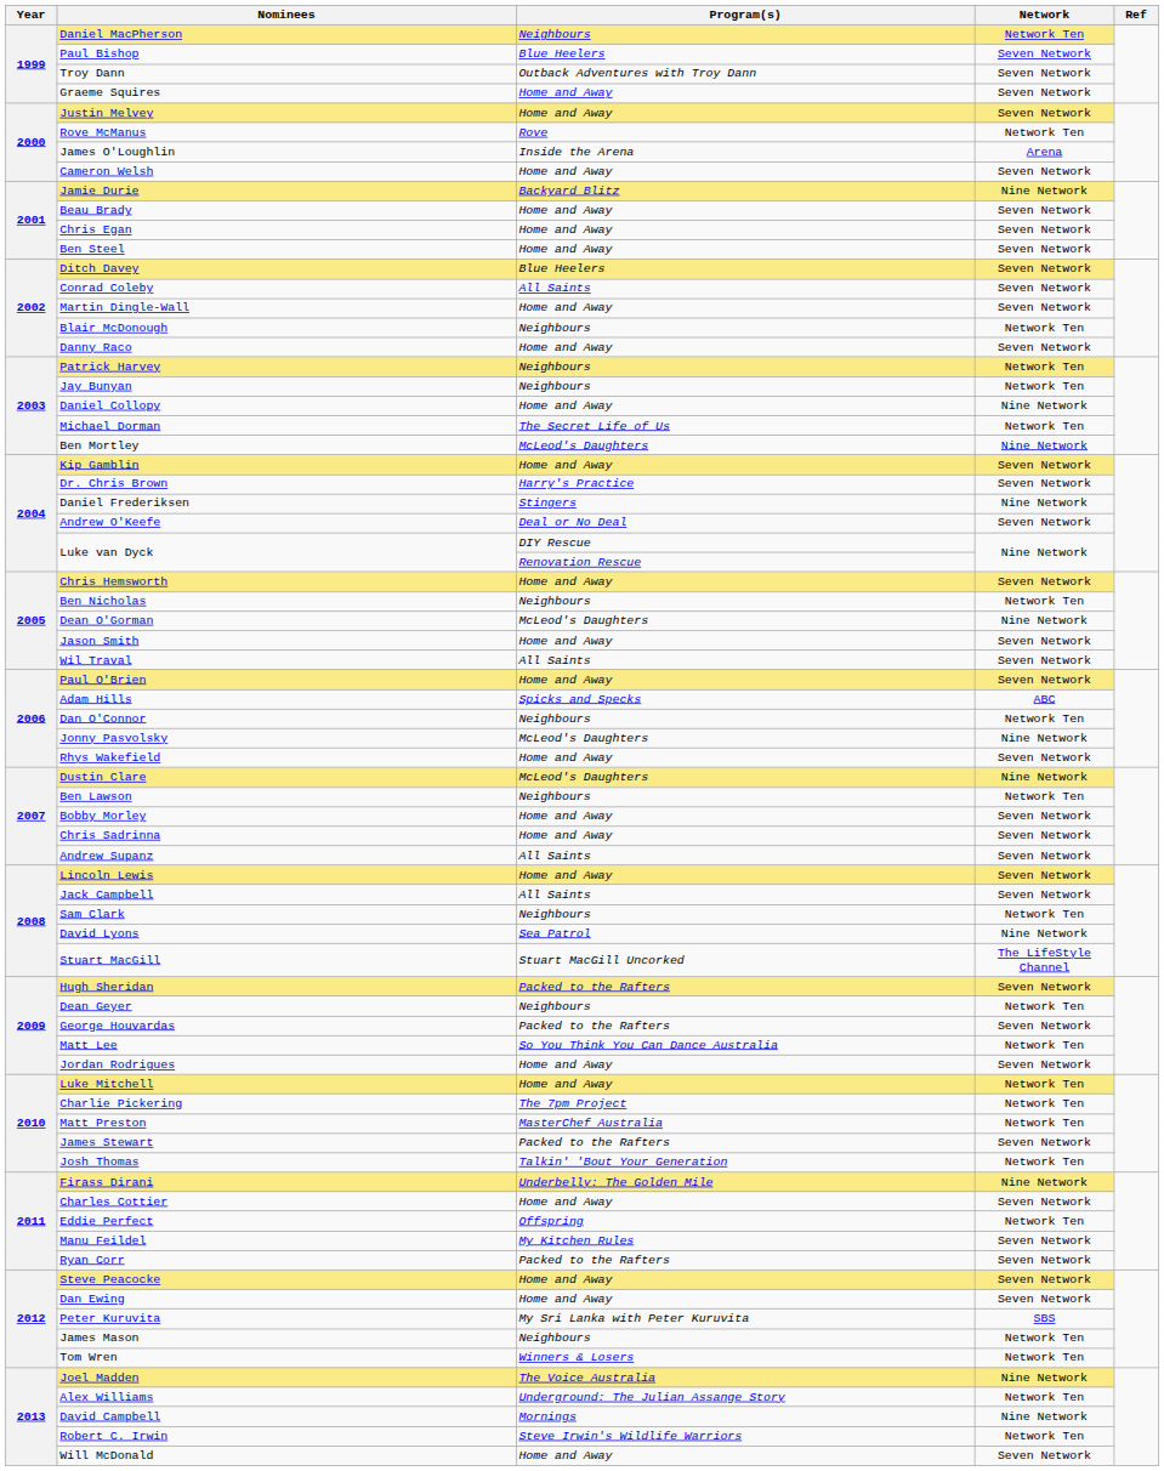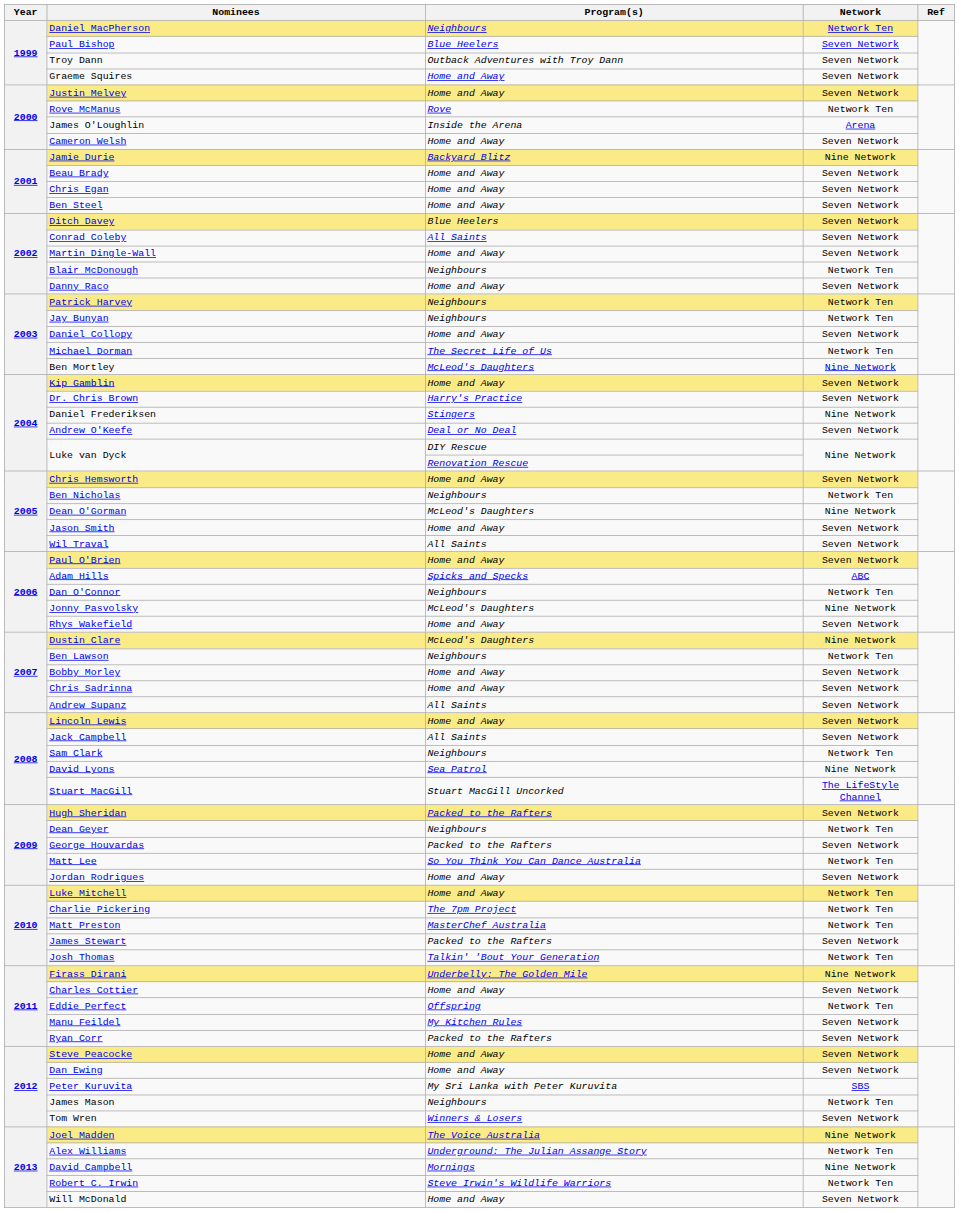 <table class="wikitable sortable">
 <tr style="background:#bebebe;">
 <th scope="col" style="width:1%;">Year</th>
 <th scope="col" style="width:16%;">Nominees</th>
 <th scope="col" style="width:16%;">Program(s)</th>
 <th scope="col" style="width:4%;">Network</th>
 <th scope="col" style="width:1%;" class="unsortable">Ref</th>
 </tr>
 <tr>
 <th scope="row" rowspan="4" style="text-align:center"><a href='#'>1999</a></th>
 <td style="background:#FAEB86"><a href='#'>Daniel MacPherson</a></td>
 <td style="background:#FAEB86"><em><a href='#'>Neighbours</a></em></td>
 <td style="text-align:center;background:#FAEB86"><a href='#'>Network Ten</a></td>
 <td rowspan="4" style="text-align:center;"></td>
 </tr>
 <tr>
 <td><a href='#'>Paul Bishop</a></td>
 <td><em><a href='#'>Blue Heelers</a></em></td>
 <td style="text-align:center;"><a href='#'>Seven Network</a></td>
 </tr>
 <tr>
 <td>Troy Dann</td>
 <td><em>Outback Adventures with Troy Dann</em></td>
 <td style="text-align:center;">Seven Network</td>
 </tr>
 <tr>
 <td>Graeme Squires</td>
 <td><em><a href='#'>Home and Away</a></em></td>
 <td style="text-align:center;">Seven Network</td>
 </tr>
 <tr>
 <th scope="row" rowspan="4" style="text-align:center"><a href='#'>2000</a></th>
 <td style="background:#FAEB86"><a href='#'>Justin Melvey</a></td>
 <td style="background:#FAEB86"><em>Home and Away</em></td>
 <td style="text-align:center;background:#FAEB86">Seven Network</td>
 <td rowspan="4" style="text-align:center;"></td>
 </tr>
 <tr>
 <td><a href='#'>Rove McManus</a></td>
 <td><em><a href='#'>Rove</a></em></td>
 <td style="text-align:center;">Network Ten</td>
 </tr>
 <tr>
 <td>James O'Loughlin</td>
 <td><em>Inside the Arena</em></td>
 <td style="text-align:center;"><a href='#'>Arena</a></td>
 </tr>
 <tr>
 <td><a href='#'>Cameron Welsh</a></td>
 <td><em>Home and Away</em></td>
 <td style="text-align:center;">Seven Network</td>
 </tr>
 <tr>
 <th scope="row" rowspan="4" style="text-align:center"><a href='#'>2001</a></th>
 <td style="background:#FAEB86"><a href='#'>Jamie Durie</a></td>
 <td style="background:#FAEB86"><em><a href='#'>Backyard Blitz</a></em></td>
 <td style="text-align:center;background:#FAEB86">Nine Network</td>
 <td rowspan="4" style="text-align:center;"></td>
 </tr>
 <tr>
 <td><a href='#'>Beau Brady</a></td>
 <td><em>Home and Away</em></td>
 <td style="text-align:center;">Seven Network</td>
 </tr>
 <tr>
 <td><a href='#'>Chris Egan</a></td>
 <td><em>Home and Away</em></td>
 <td style="text-align:center;">Seven Network</td>
 </tr>
 <tr>
 <td><a href='#'>Ben Steel</a></td>
 <td><em>Home and Away</em></td>
 <td style="text-align:center;">Seven Network</td>
 </tr>
 <tr>
 <th scope="row" rowspan="5" style="text-align:center"><a href='#'>2002</a></th>
 <td style="background:#FAEB86"><a href='#'>Ditch Davey</a></td>
 <td style="background:#FAEB86"><em>Blue Heelers</em></td>
 <td style="text-align:center;background:#FAEB86">Seven Network</td>
 <td rowspan="5" style="text-align:center;"></td>
 </tr>
 <tr>
 <td><a href='#'>Conrad Coleby</a></td>
 <td><em><a href='#'>All Saints</a></em></td>
 <td style="text-align:center;">Seven Network</td>
 </tr>
 <tr>
 <td><a href='#'>Martin Dingle-Wall</a></td>
 <td><em>Home and Away</em></td>
 <td style="text-align:center;">Seven Network</td>
 </tr>
 <tr>
 <td><a href='#'>Blair McDonough</a></td>
 <td><em>Neighbours</em></td>
 <td style="text-align:center;">Network Ten</td>
 </tr>
 <tr>
 <td><a href='#'>Danny Raco</a></td>
 <td><em>Home and Away</em></td>
 <td style="text-align:center;">Seven Network</td>
 </tr>
 <tr>
 <th scope="row" rowspan="5" style="text-align:center"><a href='#'>2003</a></th>
 <td style="background:#FAEB86"><a href='#'>Patrick Harvey</a></td>
 <td style="background:#FAEB86"><em>Neighbours</em></td>
 <td style="text-align:center;background:#FAEB86">Network Ten</td>
 <td rowspan="5" style="text-align:center;"></td>
 </tr>
 <tr>
 <td><a href='#'>Jay Bunyan</a></td>
 <td><em>Neighbours</em></td>
 <td style="text-align:center;">Network Ten</td>
 </tr>
 <tr>
 <td><a href='#'>Daniel Collopy</a></td>
 <td><em>Home and Away</em></td>
-<td style="text-align:center;">Nine Network</td>
+<td style="text-align:center;">Seven Network</td>
 </tr>
 <tr>
 <td><a href='#'>Michael Dorman</a></td>
 <td><em><a href='#'>The Secret Life of Us</a></em></td>
 <td style="text-align:center;">Network Ten</td>
 </tr>
 <tr>
 <td>Ben Mortley</td>
 <td><em><a href='#'>McLeod's Daughters</a></em></td>
 <td style="text-align:center;"><a href='#'>Nine Network</a></td>
 </tr>
 <tr>
 <th scope="row" rowspan="6" style="text-align:center"><a href='#'>2004</a></th>
 <td style="background:#FAEB86"><a href='#'>Kip Gamblin</a></td>
 <td style="background:#FAEB86"><em>Home and Away</em></td>
 <td style="text-align:center;background:#FAEB86">Seven Network</td>
 <td rowspan="6" style="text-align:center;"></td>
 </tr>
 <tr>
 <td><a href='#'>Dr. Chris Brown</a></td>
 <td><em><a href='#'>Harry's Practice</a></em></td>
 <td style="text-align:center;">Seven Network</td>
 </tr>
 <tr>
 <td>Daniel Frederiksen</td>
 <td><em><a href='#'>Stingers</a></em></td>
 <td style="text-align:center;">Nine Network</td>
 </tr>
 <tr>
 <td><a href='#'>Andrew O'Keefe</a></td>
 <td><em><a href='#'>Deal or No Deal</a></em></td>
 <td style="text-align:center;">Seven Network</td>
 </tr>
 <tr>
 <td rowspan="2">Luke van Dyck</td>
 <td><em>DIY Rescue</em></td>
 <td rowspan="2" style="text-align:center;">Nine Network</td>
 </tr>
 <tr>
 <td><em><a href='#'>Renovation Rescue</a></em></td>
 </tr>
 <tr>
 <th scope="row" rowspan="5" style="text-align:center"><a href='#'>2005</a></th>
 <td style="background:#FAEB86"><a href='#'>Chris Hemsworth</a></td>
 <td style="background:#FAEB86"><em>Home and Away</em></td>
 <td style="text-align:center;background:#FAEB86">Seven Network</td>
 <td rowspan="5" style="text-align:center;"></td>
 </tr>
 <tr>
 <td><a href='#'>Ben Nicholas</a></td>
 <td><em>Neighbours</em></td>
 <td style="text-align:center;">Network Ten</td>
 </tr>
 <tr>
 <td><a href='#'>Dean O'Gorman</a></td>
 <td><em>McLeod's Daughters</em></td>
 <td style="text-align:center;">Nine Network</td>
 </tr>
 <tr>
 <td><a href='#'>Jason Smith</a></td>
 <td><em>Home and Away</em></td>
 <td style="text-align:center;">Seven Network</td>
 </tr>
 <tr>
 <td><a href='#'>Wil Traval</a></td>
 <td><em>All Saints</em></td>
 <td style="text-align:center;">Seven Network</td>
 </tr>
 <tr>
 <th scope="row" rowspan="5" style="text-align:center"><a href='#'>2006</a></th>
 <td style="background:#FAEB86"><a href='#'>Paul O'Brien</a></td>
 <td style="background:#FAEB86"><em>Home and Away</em></td>
 <td style="text-align:center;background:#FAEB86">Seven Network</td>
 <td rowspan="5" style="text-align:center;"></td>
 </tr>
 <tr>
 <td><a href='#'>Adam Hills</a></td>
 <td><em><a href='#'>Spicks and Specks</a></em></td>
 <td style="text-align:center;"><a href='#'>ABC</a></td>
 </tr>
 <tr>
 <td><a href='#'>Dan O'Connor</a></td>
 <td><em>Neighbours</em></td>
 <td style="text-align:center;">Network Ten</td>
 </tr>
 <tr>
 <td><a href='#'>Jonny Pasvolsky</a></td>
 <td><em>McLeod's Daughters</em></td>
 <td style="text-align:center;">Nine Network</td>
 </tr>
 <tr>
 <td><a href='#'>Rhys Wakefield</a></td>
 <td><em>Home and Away</em></td>
 <td style="text-align:center;">Seven Network</td>
 </tr>
 <tr>
 <th scope="row" rowspan="5" style="text-align:center"><a href='#'>2007</a></th>
 <td style="background:#FAEB86"><a href='#'>Dustin Clare</a></td>
 <td style="background:#FAEB86"><em>McLeod's Daughters</em></td>
 <td style="text-align:center;background:#FAEB86">Nine Network</td>
 <td rowspan="5" style="text-align:center;"></td>
 </tr>
 <tr>
 <td><a href='#'>Ben Lawson</a></td>
 <td><em>Neighbours</em></td>
 <td style="text-align:center;">Network Ten</td>
 </tr>
 <tr>
 <td><a href='#'>Bobby Morley</a></td>
 <td><em>Home and Away</em></td>
 <td style="text-align:center;">Seven Network</td>
 </tr>
 <tr>
 <td><a href='#'>Chris Sadrinna</a></td>
 <td><em>Home and Away</em></td>
 <td style="text-align:center;">Seven Network</td>
 </tr>
 <tr>
 <td><a href='#'>Andrew Supanz</a></td>
 <td><em>All Saints</em></td>
 <td style="text-align:center;">Seven Network</td>
 </tr>
 <tr>
 <th scope="row" rowspan="5" style="text-align:center"><a href='#'>2008</a></th>
 <td style="background:#FAEB86"><a href='#'>Lincoln Lewis</a></td>
 <td style="background:#FAEB86"><em>Home and Away</em></td>
 <td style="text-align:center;background:#FAEB86">Seven Network</td>
 <td rowspan="5" style="text-align:center;"></td>
 </tr>
 <tr>
 <td><a href='#'>Jack Campbell</a></td>
 <td><em>All Saints</em></td>
 <td style="text-align:center;">Seven Network</td>
 </tr>
 <tr>
 <td><a href='#'>Sam Clark</a></td>
 <td><em>Neighbours</em></td>
 <td style="text-align:center;">Network Ten</td>
 </tr>
 <tr>
 <td><a href='#'>David Lyons</a></td>
 <td><em><a href='#'>Sea Patrol</a></em></td>
 <td style="text-align:center;">Nine Network</td>
 </tr>
 <tr>
 <td><a href='#'>Stuart MacGill</a></td>
 <td><em>Stuart MacGill Uncorked</em></td>
 <td style="text-align:center;"><a href='#'>The LifeStyle Channel</a></td>
 </tr>
 <tr>
 <th scope="row" rowspan="5" style="text-align:center"><a href='#'>2009</a></th>
 <td style="background:#FAEB86"><a href='#'>Hugh Sheridan</a></td>
 <td style="background:#FAEB86"><em><a href='#'>Packed to the Rafters</a></em></td>
 <td style="text-align:center;background:#FAEB86">Seven Network</td>
 <td rowspan="5" style="text-align:center;"></td>
 </tr>
 <tr>
 <td><a href='#'>Dean Geyer</a></td>
 <td><em>Neighbours</em></td>
 <td style="text-align:center;">Network Ten</td>
 </tr>
 <tr>
 <td><a href='#'>George Houvardas</a></td>
 <td><em>Packed to the Rafters</em></td>
 <td style="text-align:center;">Seven Network</td>
 </tr>
 <tr>
 <td><a href='#'>Matt Lee</a></td>
 <td><em><a href='#'>So You Think You Can Dance Australia</a></em></td>
 <td style="text-align:center;">Network Ten</td>
 </tr>
 <tr>
 <td><a href='#'>Jordan Rodrigues</a></td>
 <td><em>Home and Away</em></td>
 <td style="text-align:center;">Seven Network</td>
 </tr>
 <tr>
 <th scope="row" rowspan="5" style="text-align:center"><a href='#'>2010</a></th>
 <td style="background:#FAEB86"><a href='#'>Luke Mitchell</a></td>
 <td style="background:#FAEB86"><em>Home and Away</em></td>
 <td style="text-align:center;background:#FAEB86">Network Ten</td>
 <td rowspan="5" style="text-align:center;"></td>
 </tr>
 <tr>
 <td><a href='#'>Charlie Pickering</a></td>
 <td><em><a href='#'>The 7pm Project</a></em></td>
 <td style="text-align:center;">Network Ten</td>
 </tr>
 <tr>
 <td><a href='#'>Matt Preston</a></td>
 <td><em><a href='#'>MasterChef Australia</a></em></td>
 <td style="text-align:center;">Network Ten</td>
 </tr>
 <tr>
 <td><a href='#'>James Stewart</a></td>
 <td><em>Packed to the Rafters</em></td>
 <td style="text-align:center;">Seven Network</td>
 </tr>
 <tr>
 <td><a href='#'>Josh Thomas</a></td>
 <td><em><a href='#'>Talkin' 'Bout Your Generation</a></em></td>
 <td style="text-align:center;">Network Ten</td>
 </tr>
 <tr>
 <th scope="row" rowspan="5" style="text-align:center"><a href='#'>2011</a></th>
 <td style="background:#FAEB86"><a href='#'>Firass Dirani</a></td>
 <td style="background:#FAEB86"><em><a href='#'>Underbelly: The Golden Mile</a></em></td>
 <td style="text-align:center;background:#FAEB86">Nine Network</td>
 <td rowspan="5" style="text-align:center;"></td>
 </tr>
 <tr>
 <td><a href='#'>Charles Cottier</a></td>
 <td><em>Home and Away</em></td>
 <td style="text-align:center;">Seven Network</td>
 </tr>
 <tr>
 <td><a href='#'>Eddie Perfect</a></td>
 <td><em><a href='#'>Offspring</a></em></td>
 <td style="text-align:center;">Network Ten</td>
 </tr>
 <tr>
 <td><a href='#'>Manu Feildel</a></td>
 <td><em><a href='#'>My Kitchen Rules</a></em></td>
 <td style="text-align:center;">Seven Network</td>
 </tr>
 <tr>
 <td><a href='#'>Ryan Corr</a></td>
 <td><em>Packed to the Rafters</em></td>
 <td style="text-align:center;">Seven Network</td>
 </tr>
 <tr>
 <th scope="row" rowspan="5" style="text-align:center"><a href='#'>2012</a></th>
 <td style="background:#FAEB86"><a href='#'>Steve Peacocke</a></td>
 <td style="background:#FAEB86"><em>Home and Away</em></td>
 <td style="text-align:center;background:#FAEB86">Seven Network</td>
 <td rowspan="5" style="text-align:center;"></td>
 </tr>
 <tr>
 <td><a href='#'>Dan Ewing</a></td>
 <td><em>Home and Away</em></td>
 <td style="text-align:center;">Seven Network</td>
 </tr>
 <tr>
 <td><a href='#'>Peter Kuruvita</a></td>
 <td><em>My Sri Lanka with Peter Kuruvita</em></td>
 <td style="text-align:center;"><a href='#'>SBS</a></td>
 </tr>
 <tr>
 <td>James Mason</td>
 <td><em>Neighbours</em></td>
 <td style="text-align:center;">Network Ten</td>
 </tr>
 <tr>
 <td>Tom Wren</td>
 <td><em><a href='#'>Winners & Losers</a></em></td>
-<td style="text-align:center;">Network Ten</td>
+<td style="text-align:center;">Seven Network</td>
 </tr>
 <tr>
 <th scope="row" rowspan="5" style="text-align:center"><a href='#'>2013</a></th>
 <td style="background:#FAEB86"><a href='#'>Joel Madden</a></td>
 <td style="background:#FAEB86"><em><a href='#'>The Voice Australia</a></em></td>
 <td style="text-align:center;background:#FAEB86">Nine Network</td>
 <td rowspan="5" style="text-align:center;"></td>
 </tr>
 <tr>
 <td><a href='#'>Alex Williams</a></td>
 <td><em><a href='#'>Underground: The Julian Assange Story</a></em></td>
 <td style="text-align:center;">Network Ten</td>
 </tr>
 <tr>
 <td><a href='#'>David Campbell</a></td>
 <td><em><a href='#'>Mornings</a></em></td>
 <td style="text-align:center;">Nine Network</td>
 </tr>
 <tr>
 <td><a href='#'>Robert C. Irwin</a></td>
 <td><em><a href='#'>Steve Irwin's Wildlife Warriors</a></em></td>
 <td style="text-align:center;">Network Ten</td>
 </tr>
 <tr>
 <td>Will McDonald</td>
 <td><em>Home and Away</em></td>
 <td style="text-align:center;">Seven Network</td>
 </tr>
 </table>
